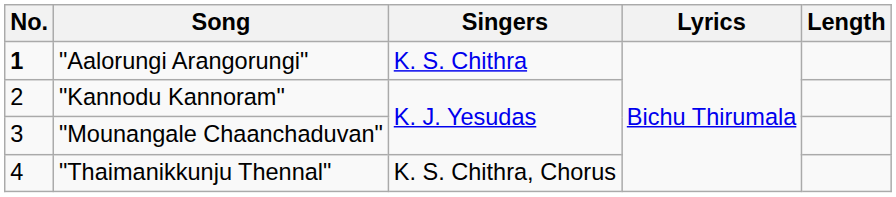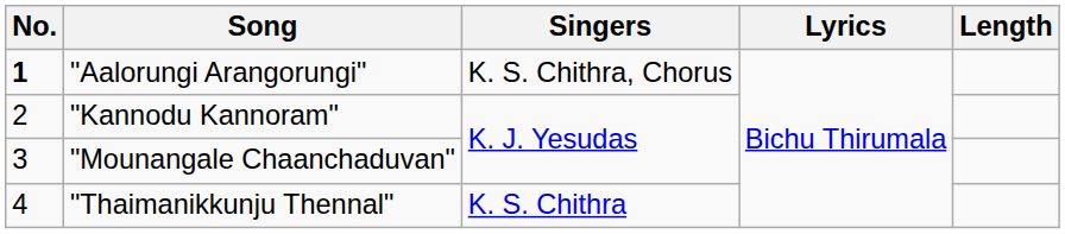 <table class="wikitable">
 <tr>
 <th>No.</th>
 <th>Song</th>
 <th>Singers</th>
 <th>Lyrics</th>
 <th>Length</th>
 </tr>
 <tr>
 <td><strong>1</strong></td>
 <td>"Aalorungi Arangorungi"</td>
-<td><a href='#'>K. S. Chithra</a></td>
+<td>K. S. Chithra, Chorus</td>
 <td rowspan="4"><a href='#'>Bichu Thirumala</a></td>
 <td></td>
 </tr>
 <tr>
 <td>2</td>
 <td>"Kannodu Kannoram"</td>
 <td rowspan="2"><a href='#'>K. J. Yesudas</a></td>
 <td></td>
 </tr>
 <tr>
 <td>3</td>
 <td>"Mounangale Chaanchaduvan"</td>
 <td></td>
 </tr>
 <tr>
 <td>4</td>
 <td>"Thaimanikkunju Thennal"</td>
-<td>K. S. Chithra, Chorus</td>
+<td><a href='#'>K. S. Chithra</a></td>
 <td></td>
 </tr>
 </table>
